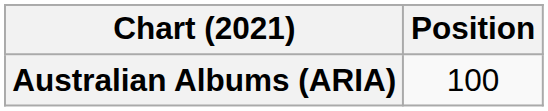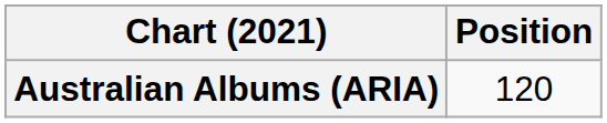 <table class="wikitable plainrowheaders" style="text-align:center">
 <tr>
 <th scope="col">Chart (2021)</th>
 <th scope="col">Position</th>
 </tr>
 <tr>
 <th scope="row">Australian Albums (ARIA)</th>
-<td>100</td>
+<td>120</td>
 </tr>
 </table>
